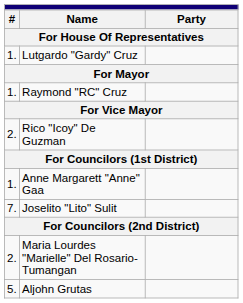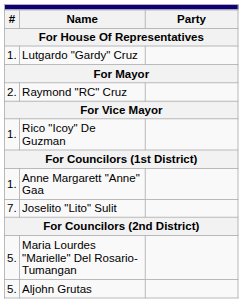 <table class=wikitable style="font-size:90%">
 <tr>
 <td colspan=5 bgcolor=0f0075></td>
 </tr>
 <tr>
 <th>#</th>
 <th width=150px>Name</th>
 <th colspan=2 width=110px>Party</th>
 </tr>
 <tr>
 <th colspan=5>For House Of Representatives</th>
 </tr>
 <tr>
 <td>1.</td>
 <td>Lutgardo "Gardy" Cruz</td>
 <td></td>
 </tr>
 <tr>
 <th colspan=5>For Mayor</th>
 </tr>
 <tr>
-<td>1.</td>
+<td>2.</td>
 <td>Raymond "RC" Cruz</td>
 <td></td>
 </tr>
 <tr>
 <th colspan=5>For Vice Mayor</th>
 </tr>
 <tr>
-<td>2.</td>
+<td>1.</td>
 <td>Rico "Icoy" De Guzman</td>
 <td></td>
 </tr>
 <tr>
 <th colspan=5>For Councilors (1st District)</th>
 </tr>
 <tr>
 <td>1.</td>
 <td>Anne Margarett "Anne" Gaa</td>
 <td></td>
 </tr>
 <tr>
 <td>7.</td>
 <td>Joselito "Lito" Sulit</td>
 <td></td>
 </tr>
 <tr>
 <th colspan=5>For Councilors (2nd District)</th>
 </tr>
 <tr>
-<td>2.</td>
+<td>5.</td>
 <td>Maria Lourdes "Marielle" Del Rosario-Tumangan</td>
 <td></td>
 </tr>
 <tr>
 <td>5.</td>
 <td>Aljohn Grutas</td>
 <td></td>
 </tr>
 </table>
